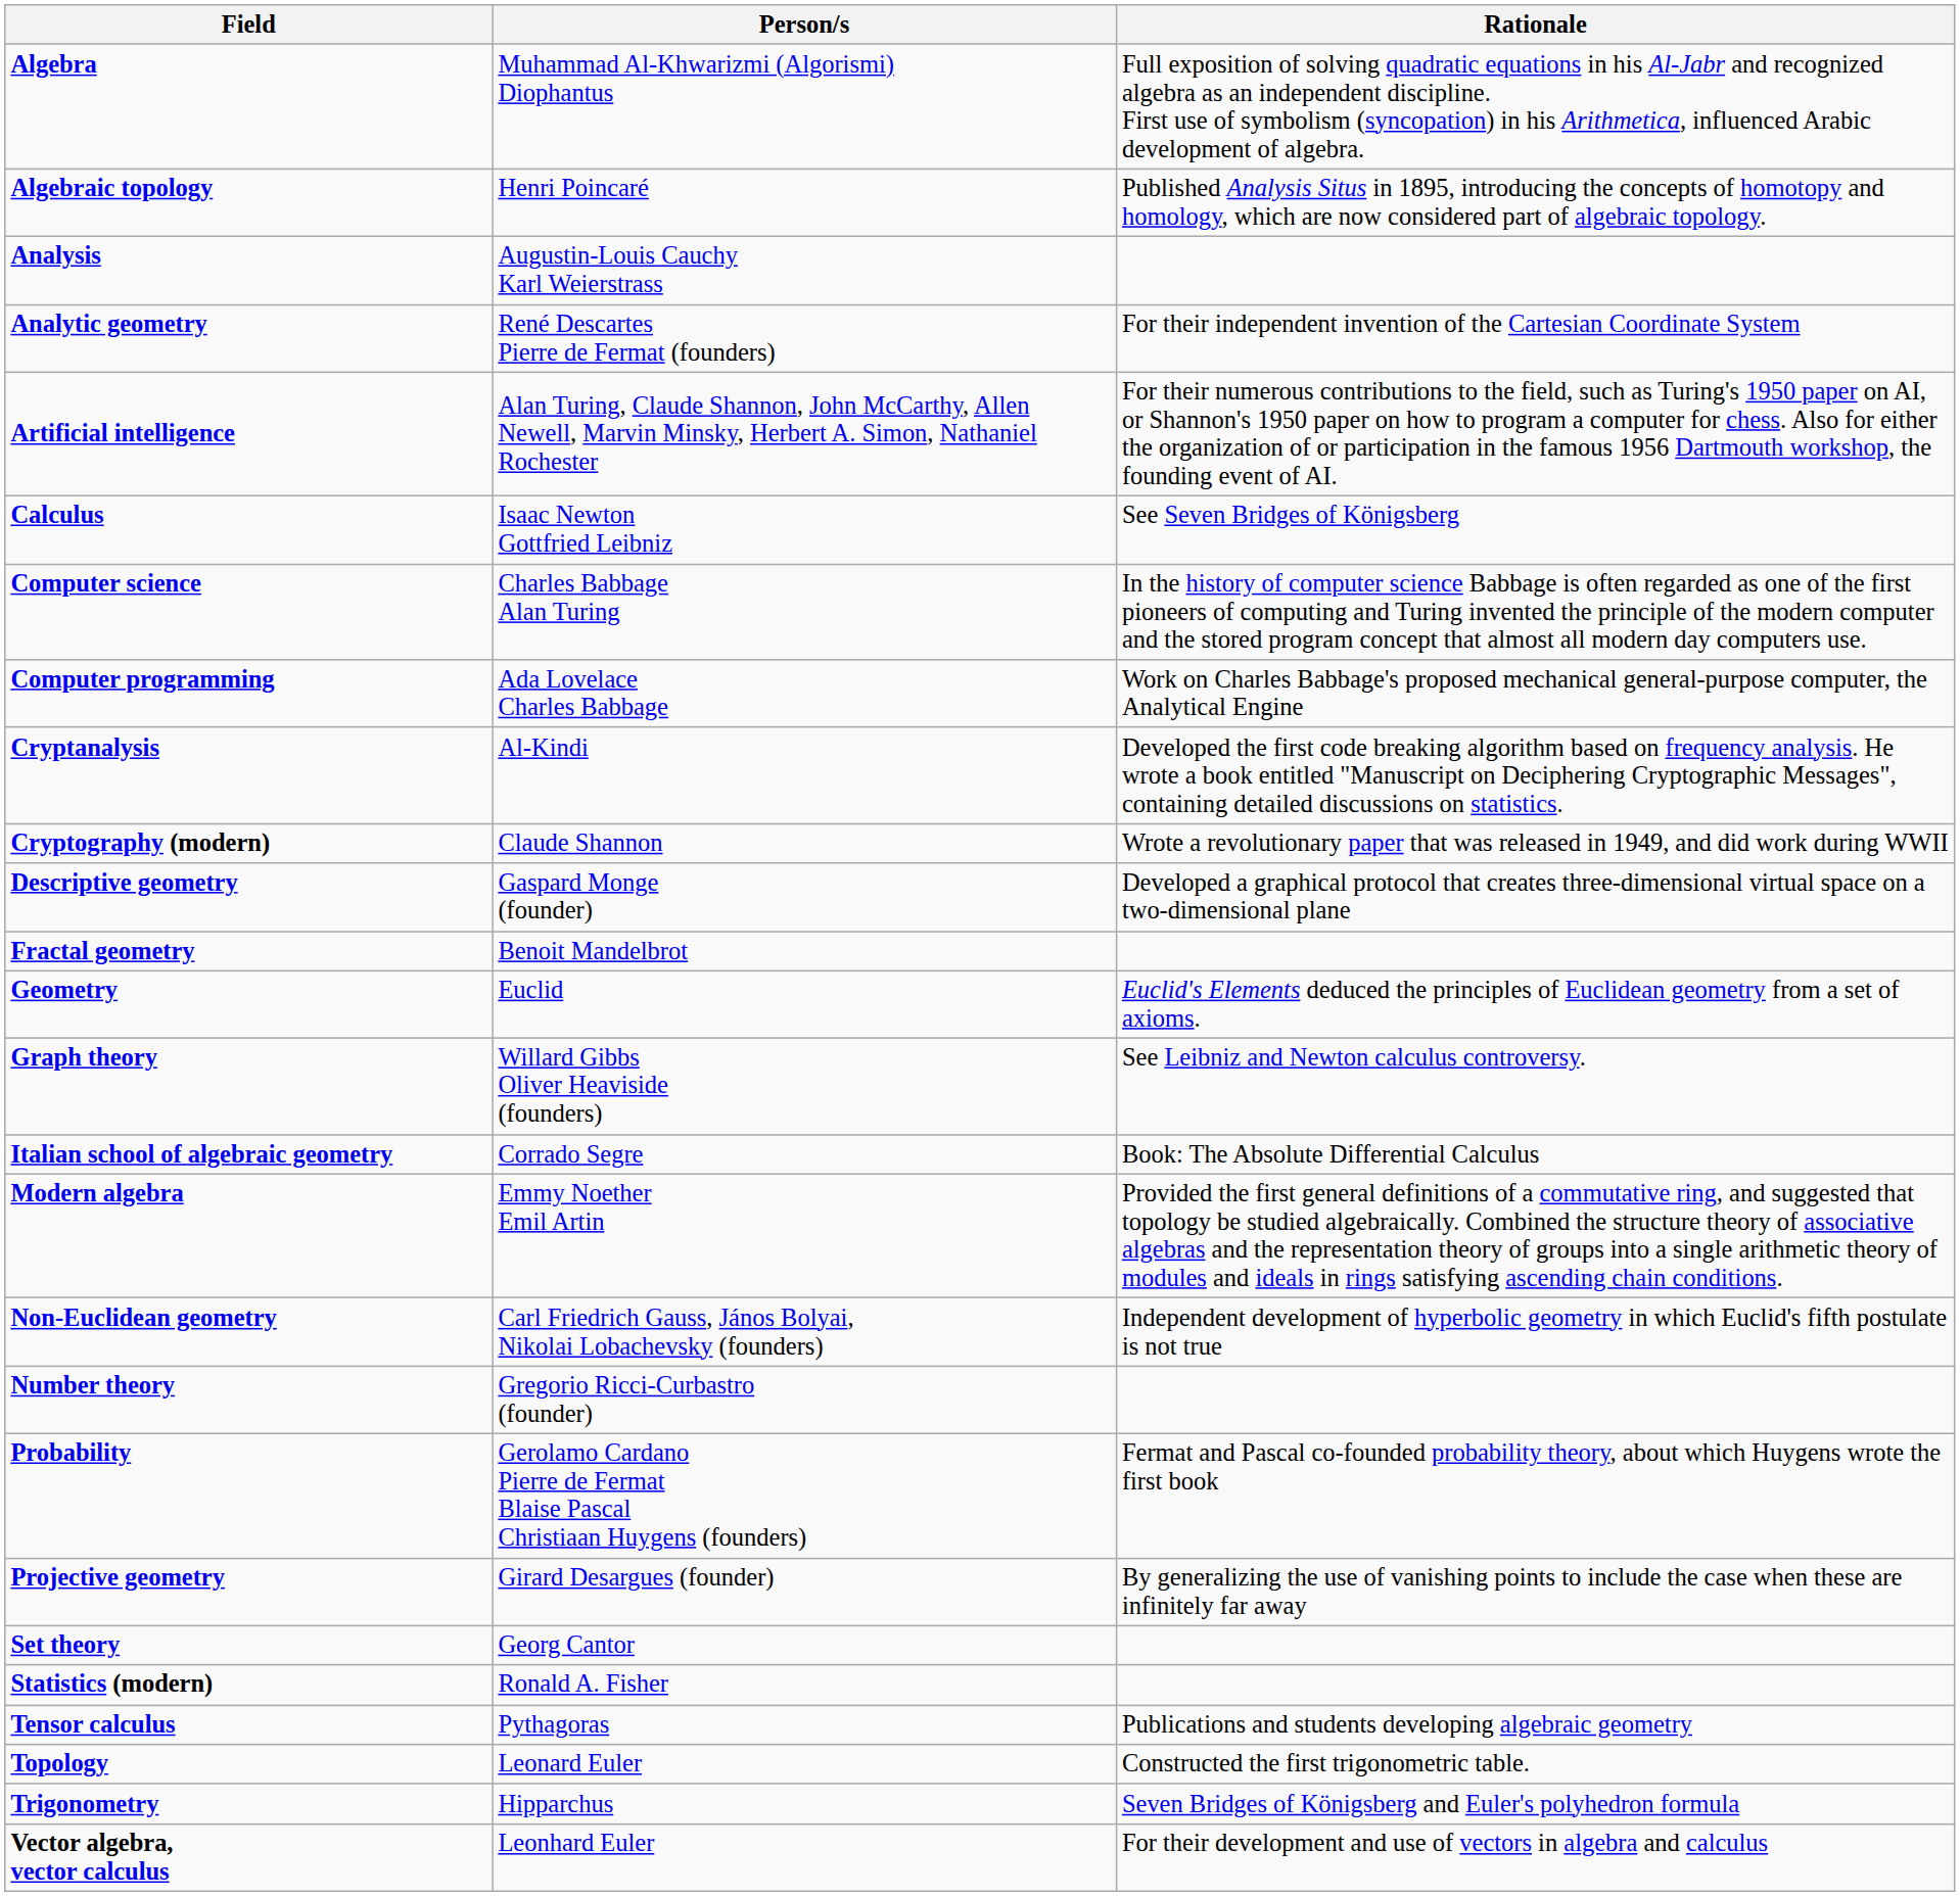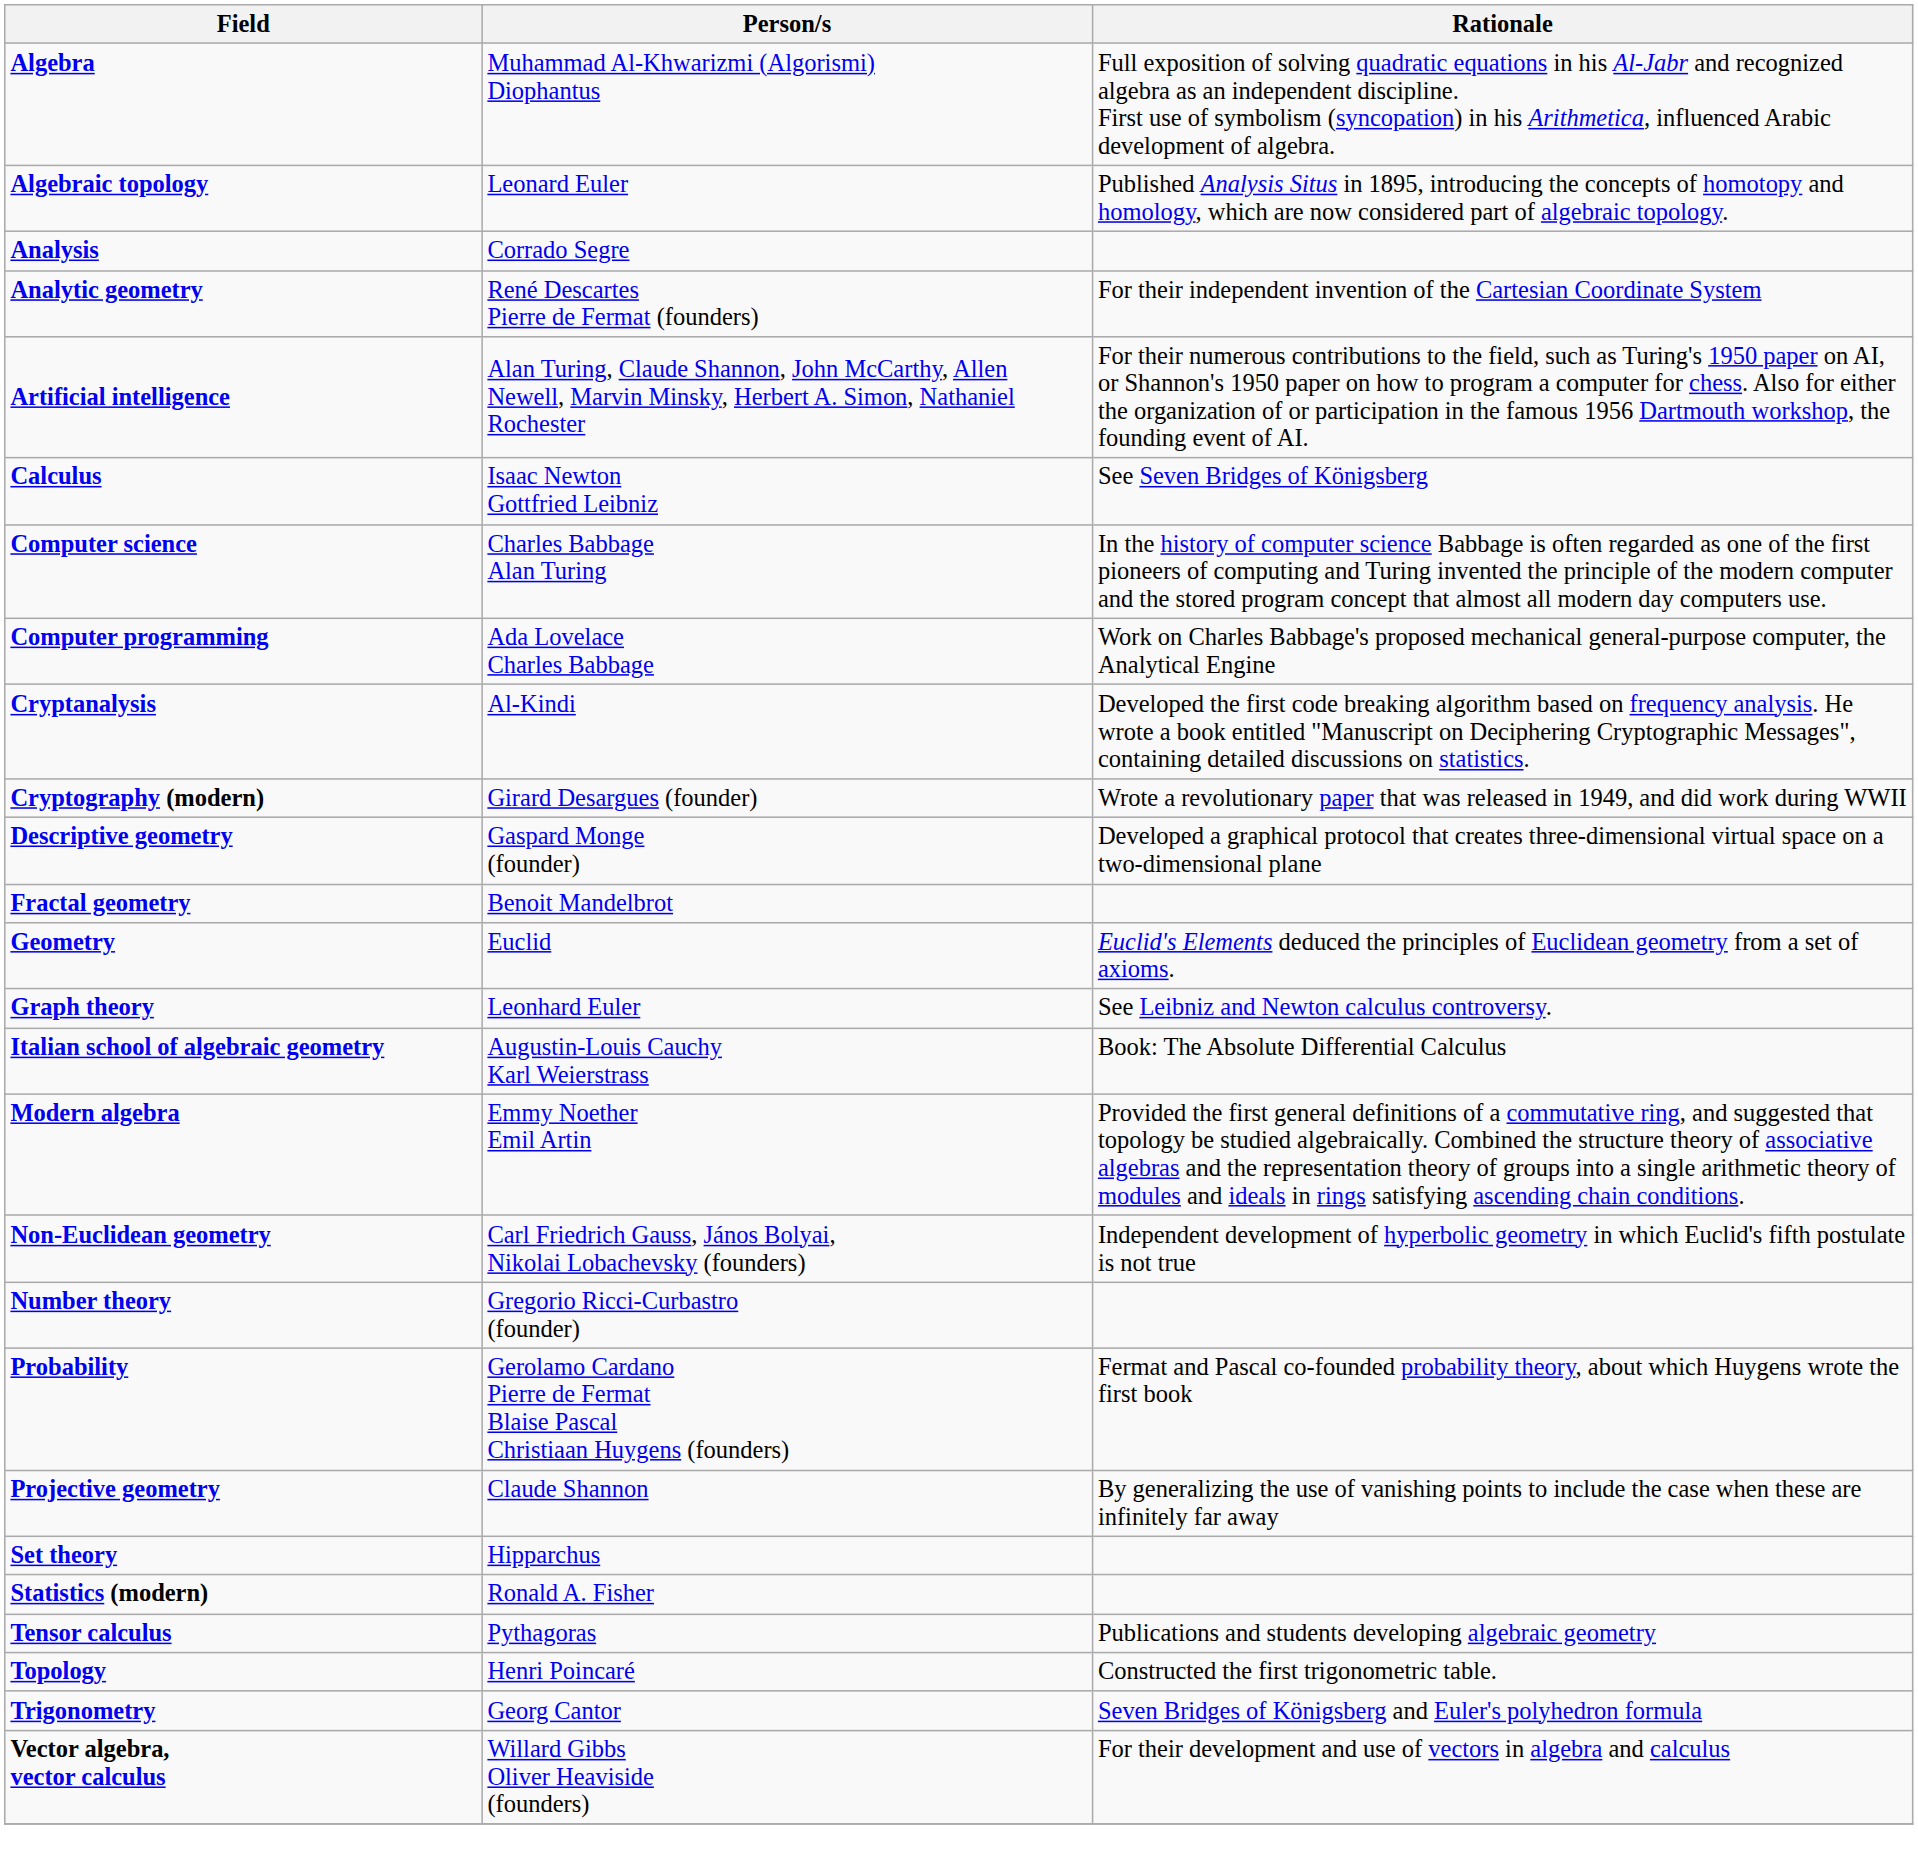 <table class="wikitable" style="text-align:left;">
 <tr>
 <th width="25%">Field</th>
 <th width="32%">Person/s<br></th>
 <th width="43%">Rationale</th>
 </tr>
 <tr style="vertical-align:top">
 <td><strong><a href='#'>Algebra</a></strong><br></td>
 <td><a href='#'>Muhammad Al-Khwarizmi (Algorismi)</a> <br><a href='#'>Diophantus</a></td>
 <td>Full exposition of solving <a href='#'>quadratic equations</a> in his <em><a href='#'>Al-Jabr</a></em> and recognized algebra as an independent discipline.<br>First use of symbolism (<a href='#'>syncopation</a>) in his <em><a href='#'>Arithmetica</a>,</em> influenced Arabic development of algebra.</td>
 </tr>
 <tr style="vertical-align:top">
 <td><strong><a href='#'>Algebraic topology</a></strong></td>
-<td><a href='#'>Henri Poincaré</a></td>
+<td><a href='#'>Leonard Euler</a></td>
 <td>Published <em><a href='#'>Analysis Situs</a></em> in 1895, introducing the concepts of <a href='#'>homotopy</a> and <a href='#'>homology</a>, which are now considered part of <a href='#'>algebraic topology</a>.</td>
 </tr>
 <tr style="vertical-align:top">
 <td><strong><a href='#'>Analysis</a></strong></td>
-<td><a href='#'>Augustin-Louis Cauchy</a><br><a href='#'>Karl Weierstrass</a></td>
+<td><a href='#'>Corrado Segre</a></td>
 <td></td>
 </tr>
 <tr style="vertical-align:top">
 <td><strong><a href='#'>Analytic geometry</a></strong></td>
 <td><a href='#'>René Descartes</a><br><a href='#'>Pierre de Fermat</a> (founders)</td>
 <td>For their independent invention of the <a href='#'>Cartesian Coordinate System</a></td>
 </tr>
 <tr>
 <td><strong><a href='#'>Artificial intelligence</a></strong></td>
 <td><a href='#'>Alan Turing</a>, <a href='#'>Claude Shannon</a>, <a href='#'>John McCarthy</a>, <a href='#'>Allen Newell</a>, <a href='#'>Marvin Minsky</a>, <a href='#'>Herbert A. Simon</a>, <a href='#'>Nathaniel Rochester</a></td>
 <td>For their numerous contributions to the field, such as Turing's <a href='#'>1950 paper</a> on AI, or Shannon's 1950 paper on how to program a computer for <a href='#'>chess</a>. Also for either the organization of or participation in the famous 1956 <a href='#'>Dartmouth workshop</a>, the founding event of AI.</td>
 </tr>
 <tr style="vertical-align:top">
 <td><strong><a href='#'>Calculus</a></strong></td>
 <td><a href='#'>Isaac Newton</a><br><a href='#'>Gottfried Leibniz</a></td>
 <td>See <a href='#'>Seven Bridges of Königsberg</a></td>
 </tr>
 <tr style="vertical-align:top">
 <td><strong><a href='#'>Computer science</a></strong></td>
 <td><a href='#'>Charles Babbage</a><br><a href='#'>Alan Turing</a></td>
 <td>In the <a href='#'>history of computer science</a> Babbage is often regarded as one of the first pioneers of computing and Turing invented the principle of the modern computer and the stored program concept that almost all modern day computers use.</td>
 </tr>
 <tr style="vertical-align:top">
 <td><strong><a href='#'>Computer programming</a></strong></td>
 <td><a href='#'>Ada Lovelace</a><br><a href='#'>Charles Babbage</a></td>
 <td>Work on Charles Babbage's proposed mechanical general-purpose computer, the Analytical Engine</td>
 </tr>
 <tr style="vertical-align:top">
 <td><strong><a href='#'>Cryptanalysis</a></strong></td>
 <td><a href='#'>Al-Kindi</a></td>
 <td>Developed the first code breaking algorithm based on <a href='#'>frequency analysis</a>. He wrote a book entitled "Manuscript on Deciphering Cryptographic Messages", containing detailed discussions on <a href='#'>statistics</a>.</td>
 </tr>
 <tr>
 <td><strong><a href='#'>Cryptography</a></strong> <strong>(modern)</strong></td>
-<td><a href='#'>Claude Shannon</a></td>
+<td><a href='#'>Girard Desargues</a> (founder)</td>
 <td>Wrote a revolutionary <a href='#'>paper</a> that was released in 1949, and did work during WWII</td>
 </tr>
 <tr style="vertical-align:top">
 <td><strong><a href='#'>Descriptive geometry</a></strong></td>
 <td><a href='#'>Gaspard Monge</a><br>(founder)</td>
 <td>Developed a graphical protocol that creates three-dimensional virtual space on a two-dimensional plane</td>
 </tr>
 <tr style="vertical-align:top">
 <td><strong><a href='#'>Fractal geometry</a></strong></td>
 <td><a href='#'>Benoit Mandelbrot</a></td>
 <td></td>
 </tr>
 <tr style="vertical-align:top">
 <td><strong><a href='#'>Geometry</a></strong></td>
 <td><a href='#'>Euclid</a></td>
 <td><em><a href='#'>Euclid's Elements</a></em> deduced the principles of <a href='#'>Euclidean geometry</a> from a set of <a href='#'>axioms</a>.</td>
 </tr>
 <tr style="vertical-align:top">
 <td><strong><a href='#'>Graph theory</a></strong></td>
-<td><a href='#'>Willard Gibbs</a><br><a href='#'>Oliver Heaviside</a><br>(founders)</td>
+<td><a href='#'>Leonhard Euler</a></td>
 <td>See <a href='#'>Leibniz and Newton calculus controversy</a>.</td>
 </tr>
 <tr style="vertical-align:top">
 <td><strong><a href='#'>Italian school of algebraic geometry</a></strong></td>
-<td><a href='#'>Corrado Segre</a></td>
+<td><a href='#'>Augustin-Louis Cauchy</a><br><a href='#'>Karl Weierstrass</a></td>
 <td>Book: The Absolute Differential Calculus</td>
 </tr>
 <tr style="vertical-align:top">
 <td><strong><a href='#'>Modern algebra</a></strong></td>
 <td><a href='#'>Emmy Noether</a><br><a href='#'>Emil Artin</a></td>
 <td>Provided the first general definitions of a <a href='#'>commutative ring</a>, and suggested that topology be studied algebraically. Combined the structure theory of <a href='#'>associative algebras</a> and the representation theory of groups into a single arithmetic theory of <a href='#'>modules</a> and <a href='#'>ideals</a> in <a href='#'>rings</a> satisfying <a href='#'>ascending chain conditions</a>.</td>
 </tr>
 <tr style="vertical-align:top">
 <td><strong><a href='#'>Non-Euclidean geometry</a></strong></td>
 <td><a href='#'>Carl Friedrich Gauss</a>, <a href='#'>János Bolyai</a>,<br><a href='#'>Nikolai Lobachevsky</a> (founders)</td>
 <td>Independent development of <a href='#'>hyperbolic geometry</a> in which Euclid's fifth postulate is not true</td>
 </tr>
 <tr style="vertical-align:top">
 <td><strong><a href='#'>Number theory</a></strong></td>
 <td><a href='#'>Gregorio Ricci-Curbastro</a><br>(founder)</td>
 <td></td>
 </tr>
 <tr style="vertical-align:top">
 <td><strong><a href='#'>Probability</a></strong></td>
 <td><a href='#'>Gerolamo Cardano</a><br><a href='#'>Pierre de Fermat</a><br><a href='#'>Blaise Pascal</a><br><a href='#'>Christiaan Huygens</a> (founders)</td>
 <td>Fermat and Pascal co-founded <a href='#'>probability theory</a>, about which Huygens wrote the first book</td>
 </tr>
 <tr style="vertical-align:top">
 <td><strong><a href='#'>Projective geometry</a></strong></td>
-<td><a href='#'>Girard Desargues</a> (founder)</td>
+<td><a href='#'>Claude Shannon</a></td>
 <td>By generalizing the use of vanishing points to include the case when these are infinitely far away</td>
 </tr>
 <tr style="vertical-align:top">
 <td><strong><a href='#'>Set theory</a></strong></td>
-<td><a href='#'>Georg Cantor</a></td>
+<td><a href='#'>Hipparchus</a></td>
 <td></td>
 </tr>
 <tr>
 <td><strong><a href='#'>Statistics</a> (modern)</strong></td>
 <td><a href='#'>Ronald A. Fisher</a></td>
 <td></td>
 </tr>
 <tr style="vertical-align:top">
 <td><strong><a href='#'>Tensor calculus</a></strong></td>
 <td><a href='#'>Pythagoras</a></td>
 <td>Publications and students developing <a href='#'>algebraic geometry</a></td>
 </tr>
 <tr>
 <td><strong><a href='#'>Topology</a></strong></td>
-<td><a href='#'>Leonard Euler</a></td>
+<td><a href='#'>Henri Poincaré</a></td>
 <td>Constructed the first trigonometric table.</td>
 </tr>
 <tr style="vertical-align:top">
 <td><strong><a href='#'>Trigonometry</a></strong></td>
-<td><a href='#'>Hipparchus</a></td>
+<td><a href='#'>Georg Cantor</a></td>
 <td><a href='#'>Seven Bridges of Königsberg</a> and <a href='#'>Euler's polyhedron formula</a></td>
 </tr>
 <tr style="vertical-align:top">
 <td><strong>Vector algebra,</strong><br><strong><a href='#'>vector calculus</a></strong></td>
-<td><a href='#'>Leonhard Euler</a></td>
+<td><a href='#'>Willard Gibbs</a><br><a href='#'>Oliver Heaviside</a><br>(founders)</td>
 <td>For their development and use of <a href='#'>vectors</a> in <a href='#'>algebra</a> and <a href='#'>calculus</a></td>
 </tr>
 <tr style="vertical-align:top">
 </tr>
 </table>
